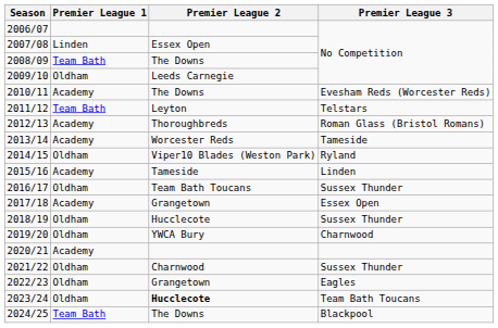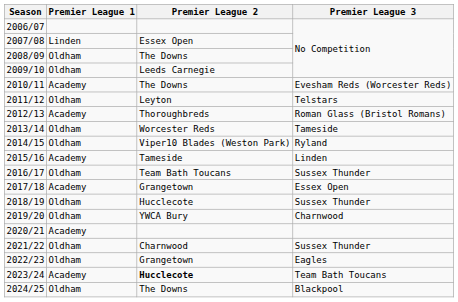 <table class="wikitable">
 <tr>
 <th>Season</th>
 <th>Premier League 1</th>
 <th>Premier League 2</th>
 <th>Premier League 3</th>
 </tr>
 <tr>
 <td>2006/07</td>
 <td></td>
 <td></td>
 <td rowspan="4">No Competition</td>
 </tr>
 <tr>
 <td>2007/08</td>
 <td>Linden</td>
 <td>Essex Open</td>
 </tr>
 <tr>
 <td>2008/09</td>
-<td><a href='#'>Team Bath</a></td>
+<td>Oldham</td>
 <td>The Downs</td>
 </tr>
 <tr>
 <td>2009/10</td>
 <td>Oldham</td>
 <td>Leeds Carnegie</td>
 </tr>
 <tr>
 <td>2010/11</td>
 <td>Academy</td>
 <td>The Downs</td>
 <td>Evesham Reds (Worcester Reds)</td>
 </tr>
 <tr>
 <td>2011/12</td>
-<td><a href='#'>Team Bath</a></td>
+<td>Oldham</td>
 <td>Leyton</td>
 <td>Telstars</td>
 </tr>
 <tr>
 <td>2012/13</td>
 <td>Academy</td>
 <td>Thoroughbreds</td>
 <td>Roman Glass (Bristol Romans)</td>
 </tr>
 <tr>
 <td>2013/14</td>
-<td>Academy</td>
+<td>Oldham</td>
 <td>Worcester Reds</td>
 <td>Tameside</td>
 </tr>
 <tr>
 <td>2014/15</td>
 <td>Oldham</td>
 <td>Viper10 Blades (Weston Park)</td>
 <td>Ryland</td>
 </tr>
 <tr>
 <td>2015/16</td>
 <td>Academy</td>
 <td>Tameside</td>
 <td>Linden</td>
 </tr>
 <tr>
 <td>2016/17</td>
 <td>Oldham</td>
 <td>Team Bath Toucans</td>
 <td>Sussex Thunder</td>
 </tr>
 <tr>
 <td>2017/18</td>
 <td>Academy</td>
 <td>Grangetown</td>
 <td>Essex Open</td>
 </tr>
 <tr>
 <td>2018/19</td>
 <td>Oldham</td>
 <td>Hucclecote</td>
 <td>Sussex Thunder</td>
 </tr>
 <tr>
 <td>2019/20</td>
 <td>Oldham</td>
 <td>YWCA Bury</td>
 <td>Charnwood</td>
 </tr>
 <tr>
 <td>2020/21</td>
 <td>Academy</td>
 <td></td>
 <td></td>
 </tr>
 <tr>
 <td>2021/22</td>
 <td>Oldham</td>
 <td>Charnwood</td>
 <td>Sussex Thunder </td>
 </tr>
 <tr>
 <td>2022/23</td>
 <td>Oldham </td>
 <td>Grangetown</td>
 <td>Eagles</td>
 </tr>
 <tr>
 <td>2023/24</td>
-<td>Oldham</td>
+<td>Academy</td>
 <td><strong>Hucclecote </strong></td>
 <td>Team Bath Toucans</td>
 </tr>
 <tr>
 <td>2024/25</td>
-<td><a href='#'>Team Bath</a></td>
+<td>Oldham</td>
 <td>The Downs</td>
 <td>Blackpool</td>
 </tr>
 </table>
